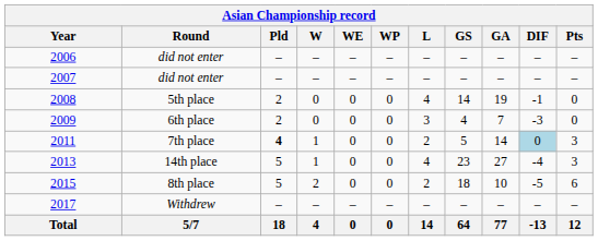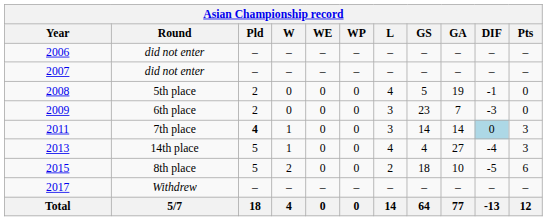 <table class="wikitable" style="text-align: center;font-size:90%;">
 <tr>
 <th colspan=11><a href='#'>Asian Championship record</a></th>
 </tr>
 <tr>
 <th width=125>Year</th>
 <th width=150>Round</th>
 <th width=35>Pld</th>
 <th width=35>W</th>
 <th width=35>WE</th>
 <th width=35>WP</th>
 <th width=35>L</th>
 <th width=35>GS</th>
 <th width=35>GA</th>
 <th width=35>DIF</th>
 <th width=35>Pts</th>
 </tr>
 <tr>
 <td> <a href='#'>2006</a></td>
 <td><em>did not enter</em></td>
 <td>–</td>
 <td>–</td>
 <td>–</td>
 <td>–</td>
 <td>–</td>
 <td>–</td>
 <td>–</td>
 <td>–</td>
 <td>–</td>
 </tr>
 <tr>
 <td> <a href='#'>2007</a></td>
 <td><em>did not enter</em></td>
 <td>–</td>
 <td>–</td>
 <td>–</td>
 <td>–</td>
 <td>–</td>
 <td>–</td>
 <td>–</td>
 <td>–</td>
 <td>–</td>
 </tr>
 <tr>
 <td> <a href='#'>2008</a></td>
 <td>5th place</td>
 <td>2</td>
 <td>0</td>
 <td>0</td>
 <td>0</td>
 <td>4</td>
-<td>14</td>
+<td>5</td>
 <td>19</td>
 <td>-1</td>
 <td>0</td>
 </tr>
 <tr>
 <td> <a href='#'>2009</a></td>
 <td>6th place</td>
 <td>2</td>
 <td>0</td>
 <td>0</td>
 <td>0</td>
 <td>3</td>
-<td>4</td>
+<td>23</td>
 <td>7</td>
 <td>-3</td>
 <td>0</td>
 </tr>
 <tr>
 <td> <a href='#'>2011</a></td>
 <td>7th place</td>
 <td><strong>4</strong></td>
 <td>1</td>
 <td>0</td>
 <td>0</td>
-<td>2</td>
-<td>5</td>
+<td>3</td>
+<td>14</td>
 <td>14</td>
 <td style="background: lightblue;">0</td>
 <td>3</td>
 </tr>
 <tr>
 <td> <a href='#'>2013</a></td>
 <td>14th place</td>
 <td>5</td>
 <td>1</td>
 <td>0</td>
 <td>0</td>
 <td>4</td>
-<td>23</td>
+<td>4</td>
 <td>27</td>
 <td>-4</td>
 <td>3</td>
 </tr>
 <tr>
 <td> <a href='#'>2015</a></td>
 <td>8th place</td>
 <td>5</td>
 <td>2</td>
 <td>0</td>
 <td>0</td>
 <td>2</td>
 <td>18</td>
 <td>10</td>
 <td>-5</td>
 <td>6</td>
 </tr>
 <tr>
 <td> <a href='#'>2017</a></td>
 <td><em>Withdrew</em></td>
 <td>–</td>
 <td>–</td>
 <td>–</td>
 <td>–</td>
 <td>–</td>
 <td>–</td>
 <td>–</td>
 <td>–</td>
 <td>–</td>
 </tr>
 <tr>
 <th><strong>Total</strong></th>
 <th>5/7</th>
 <th>18</th>
 <th>4</th>
 <th>0</th>
 <th>0</th>
 <th>14</th>
 <th>64</th>
 <th>77</th>
 <th>-13</th>
 <th>12</th>
 </tr>
 </table>
